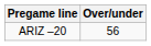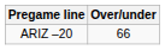 <table class="wikitable">
 <tr align="center">
 <th style=>Pregame line</th>
 <th style=>Over/under</th>
 </tr>
 <tr align="center">
 <td>ARIZ –20</td>
-<td>56</td>
+<td>66</td>
 </tr>
 </table>
